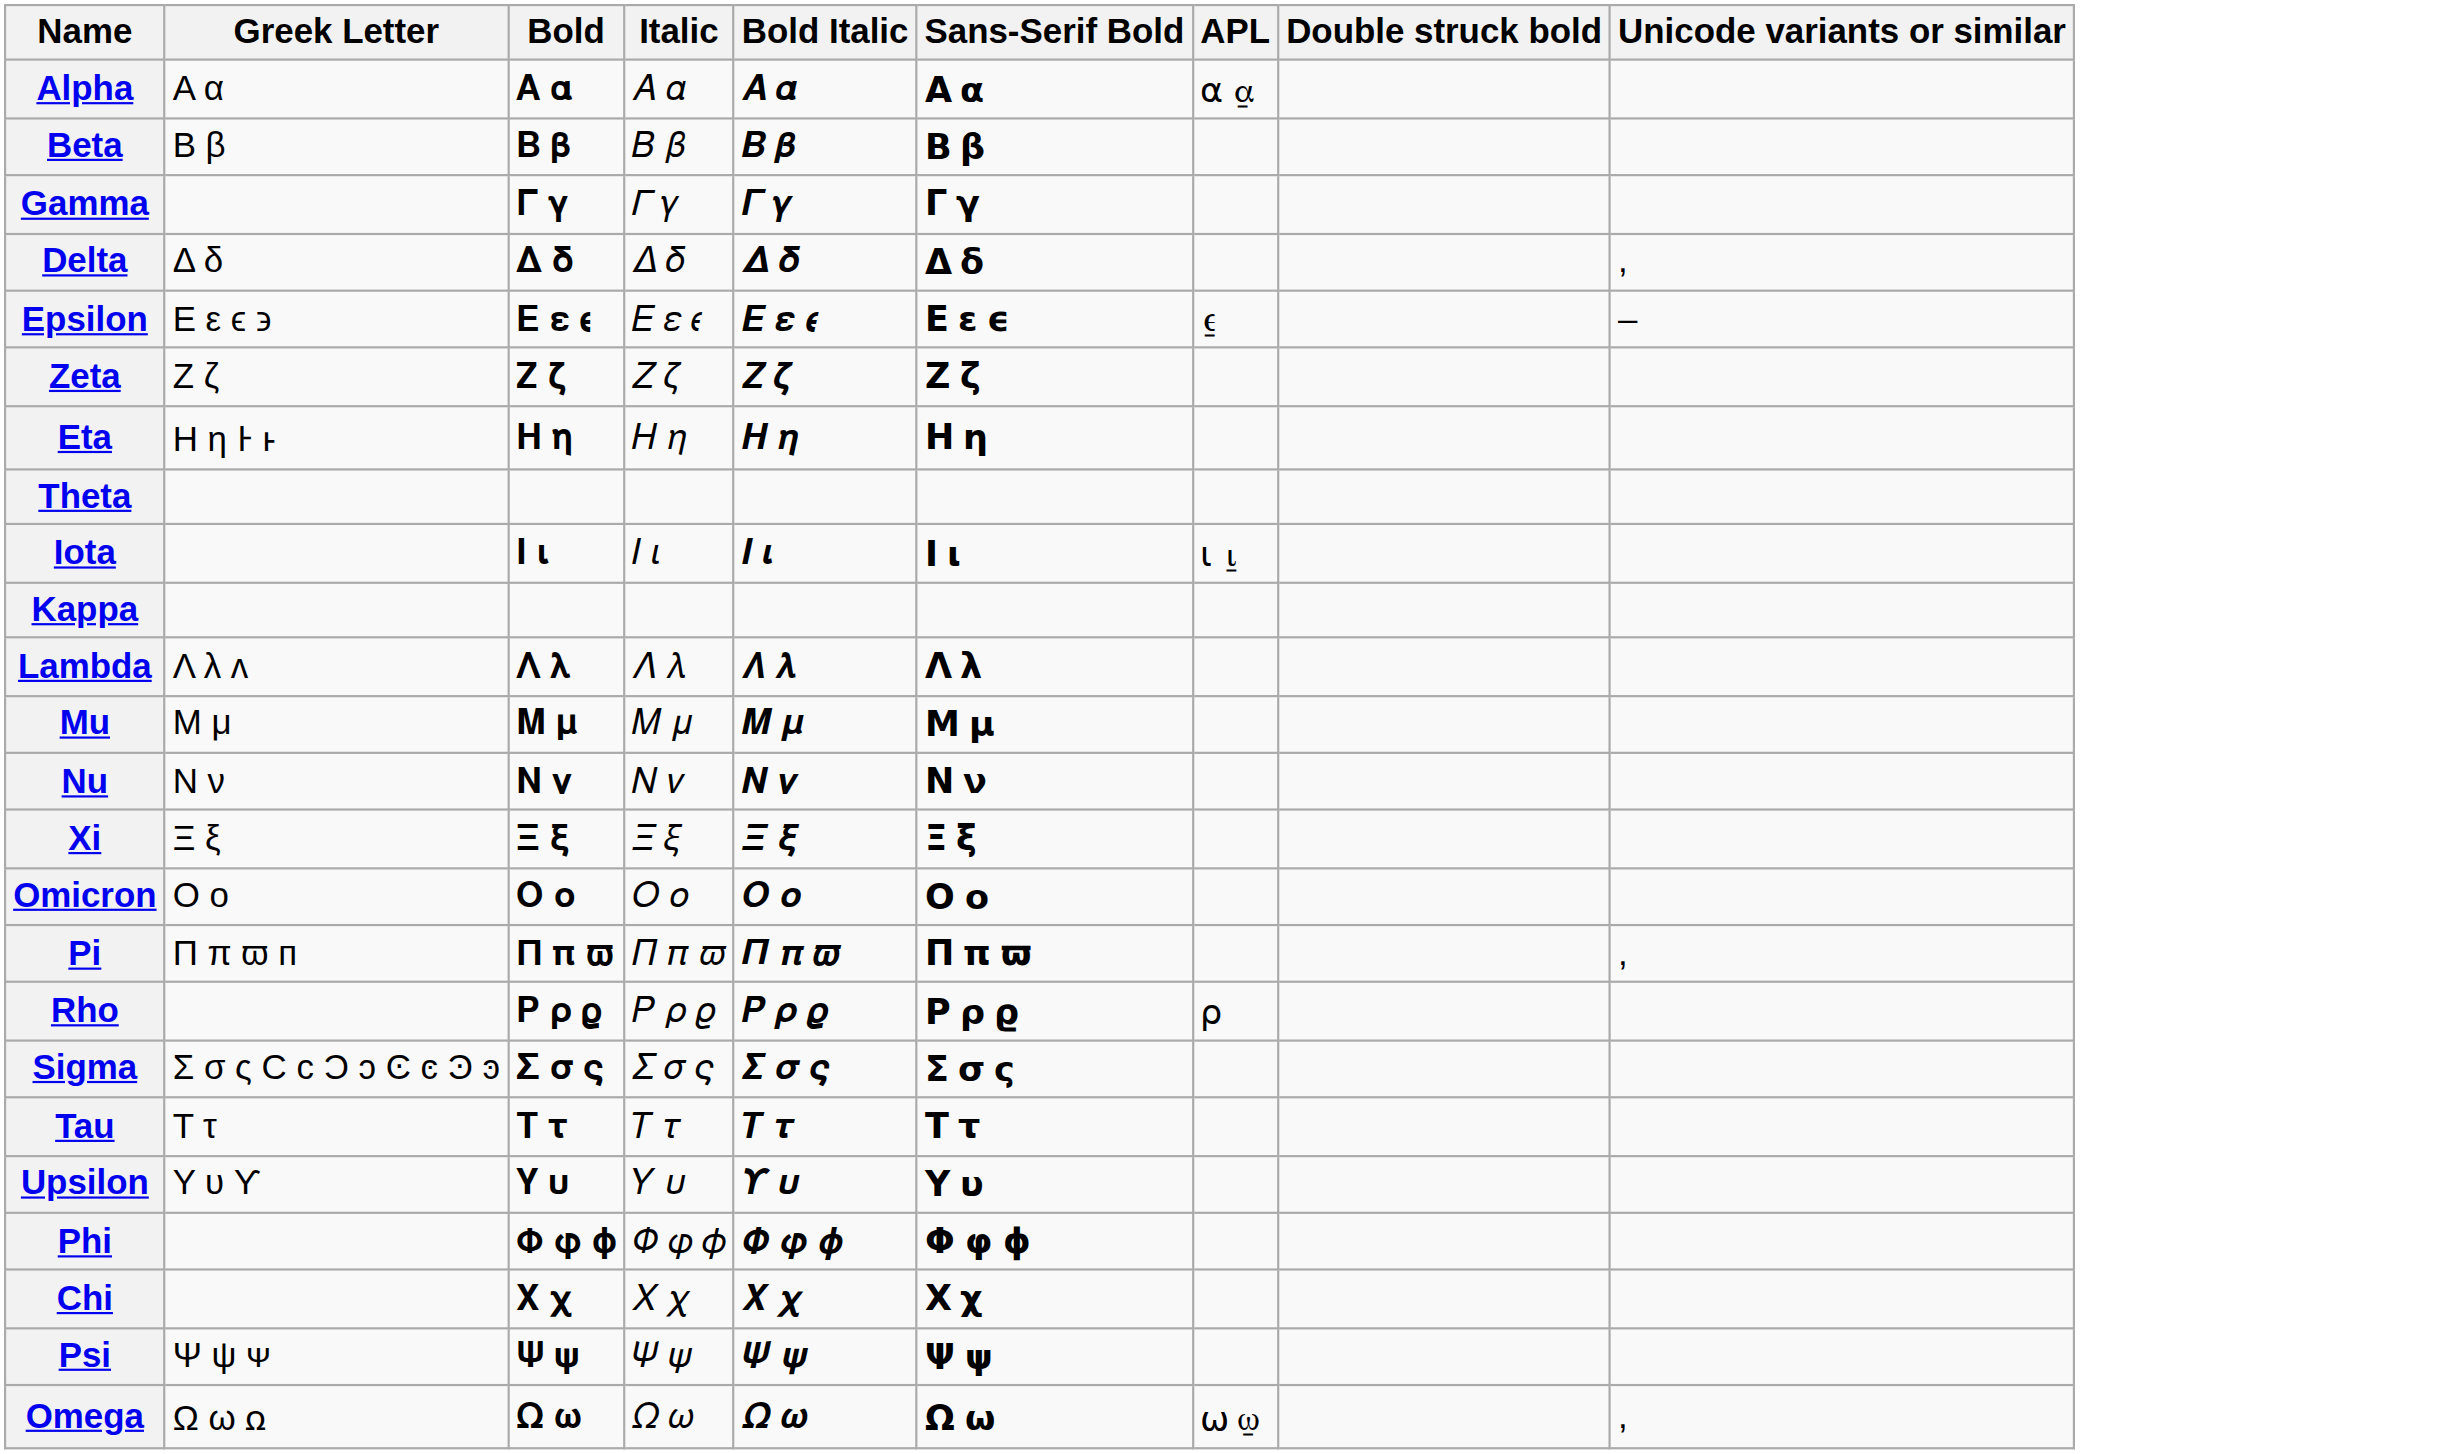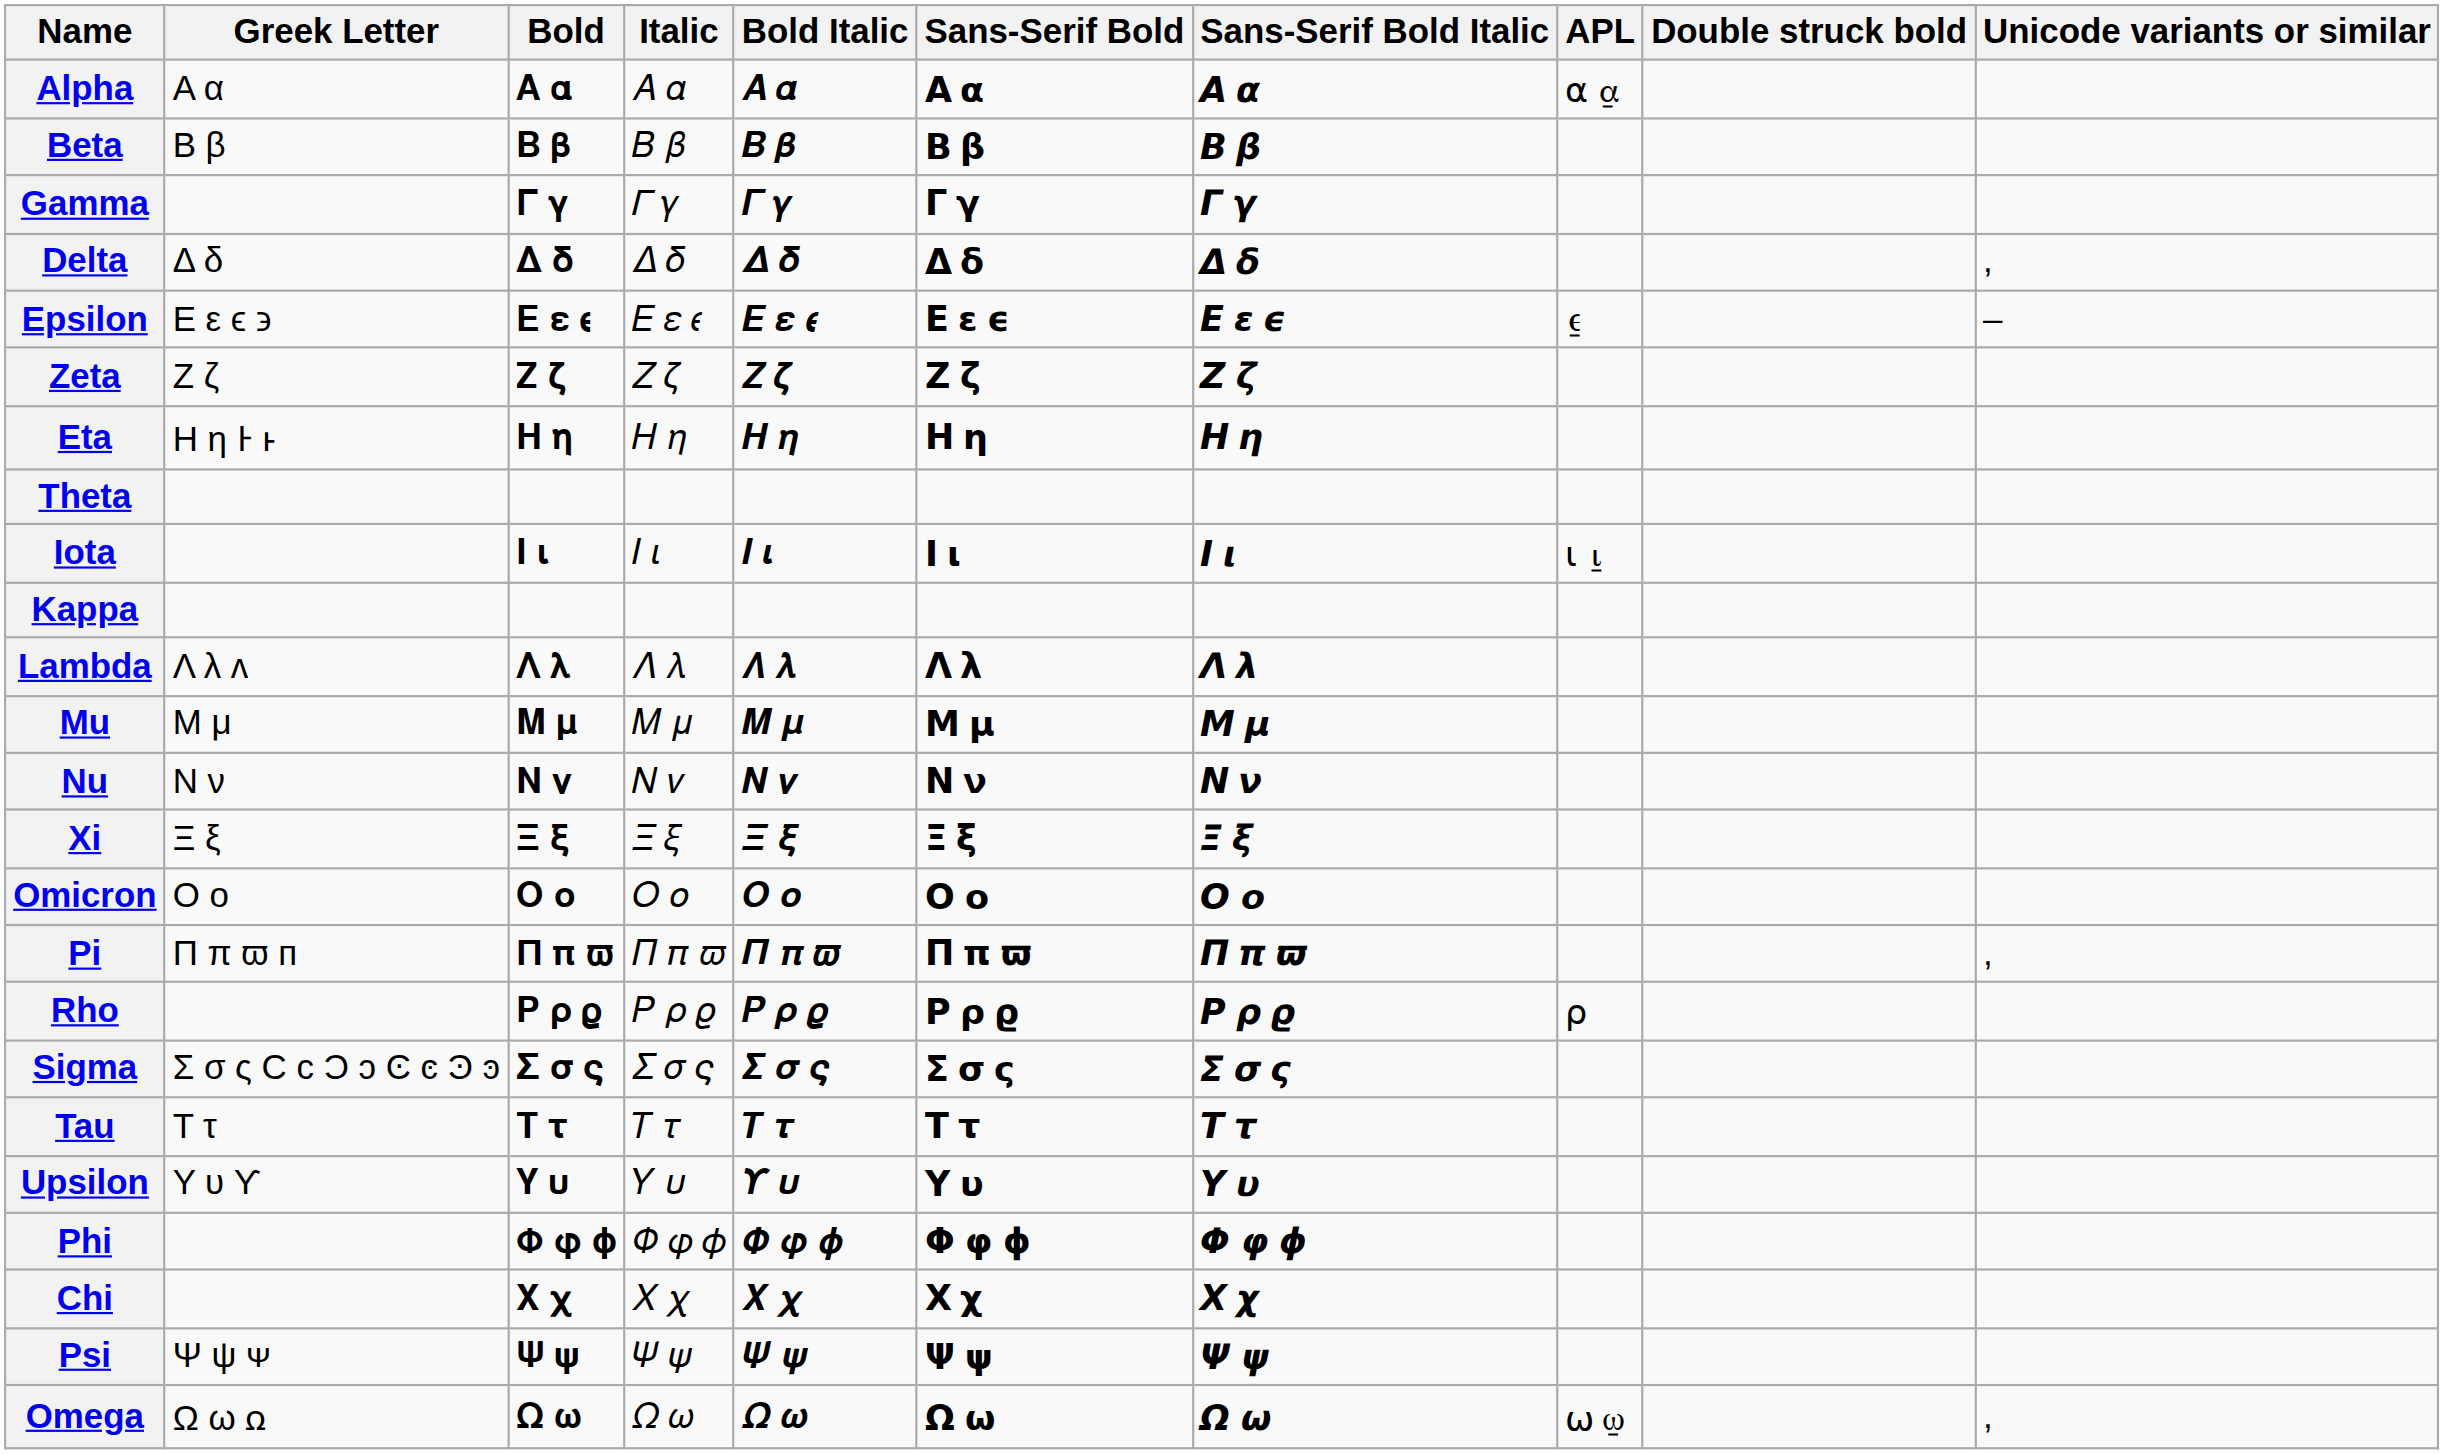 <table class="wikitable plainrowheaders">
 <tr>
 <th scope="col">Name</th>
 <th scope="col">Greek Letter</th>
 <th scope="col">Bold</th>
 <th scope="col">Italic</th>
 <th scope="col">Bold Italic</th>
 <th scope="col">Sans-Serif Bold</th>
+<th scope="col">Sans-Serif Bold Italic</th>
 <th scope="col">APL</th>
 <th scope="col">Double struck bold</th>
 <th scope="col">Unicode variants or similar</th>
 </tr>
 <tr>
 <th scope="row"><a href='#'>Alpha</a></th>
 <td>Α α</td>
 <td>𝚨 𝛂</td>
 <td>𝛢 𝛼</td>
 <td>𝜜 𝜶</td>
 <td>𝝖 𝝰</td>
+<td>𝞐 𝞪</td>
 <td>⍺ ⍶</td>
 <td></td>
 <td></td>
 </tr>
 <tr>
 <th scope="row"><a href='#'>Beta</a></th>
 <td>Β β </td>
 <td>𝚩 𝛃</td>
 <td>𝛣 𝛽</td>
 <td>𝜝 𝜷</td>
 <td>𝝗 𝝱</td>
+<td>𝞑 𝞫</td>
 <td></td>
 <td></td>
 <td></td>
 </tr>
 <tr>
 <th scope="row"><a href='#'>Gamma</a></th>
 <td></td>
 <td>𝚪 𝛄</td>
 <td>𝛤 𝛾</td>
 <td>𝜞 𝜸</td>
 <td>𝝘 𝝲</td>
+<td>𝞒 𝞬</td>
 <td></td>
 <td></td>
 <td></td>
 </tr>
 <tr>
 <th scope="row"><a href='#'>Delta</a></th>
 <td>Δ δ </td>
 <td>𝚫 𝛅</td>
 <td>𝛥 𝛿</td>
 <td>𝜟 𝜹</td>
 <td>𝝙 𝝳</td>
+<td>𝞓 𝞭</td>
 <td></td>
 <td></td>
 <td>, </td>
 </tr>
 <tr>
 <th scope="row"><a href='#'>Epsilon</a></th>
 <td>Ε ε ϵ ϶</td>
 <td>𝚬 𝛆 𝛜</td>
 <td>𝛦 𝜀 𝜖</td>
 <td>𝜠 𝜺 𝝐</td>
 <td>𝝚 𝝴 𝞊</td>
+<td>𝞔 𝞮 𝟄</td>
 <td>⍷</td>
 <td></td>
 <td>–</td>
 </tr>
 <tr>
 <th scope="row"><a href='#'>Zeta</a></th>
 <td>Ζ ζ</td>
 <td>𝚭 𝛇</td>
 <td>𝛧 𝜁</td>
 <td>𝜡 𝜻</td>
 <td>𝝛 𝝵</td>
+<td>𝞕 𝞯</td>
 <td></td>
 <td></td>
 <td></td>
 </tr>
 <tr>
 <th scope="row"><a href='#'>Eta</a></th>
 <td>Η η Ͱ ͱ</td>
 <td>𝚮 𝛈</td>
 <td>𝛨 𝜂</td>
 <td>𝜢 𝜼</td>
 <td>𝝜 𝝶</td>
+<td>𝞖 𝞰</td>
 <td></td>
 <td></td>
 <td></td>
 </tr>
 <tr>
 <th scope="row"><a href='#'>Theta</a></th>
+<td></td>
 <td></td>
 <td></td>
 <td></td>
 <td></td>
 <td></td>
 <td></td>
 <td></td>
 <td></td>
 </tr>
 <tr>
 <th scope="row"><a href='#'>Iota</a></th>
 <td></td>
 <td>𝚰 𝛊</td>
 <td>𝛪 𝜄</td>
 <td>𝜤 𝜾</td>
 <td>𝝞 𝝸</td>
+<td>𝞘 𝞲</td>
 <td>⍳ ⍸</td>
 <td></td>
 <td></td>
 </tr>
 <tr>
 <th scope="row"><a href='#'>Kappa</a></th>
+<td></td>
 <td></td>
 <td></td>
 <td></td>
 <td></td>
 <td></td>
 <td></td>
 <td></td>
 <td></td>
 </tr>
 <tr>
 <th scope="row"><a href='#'>Lambda</a></th>
 <td>Λ λ ᴧ</td>
 <td>𝚲 𝛌</td>
 <td>𝛬 𝜆</td>
 <td>𝜦 𝝀</td>
 <td>𝝠 𝝺</td>
+<td>𝞚 𝞴</td>
 <td></td>
 <td></td>
 <td></td>
 </tr>
 <tr>
 <th scope="row"><a href='#'>Mu</a></th>
 <td>Μ μ</td>
 <td>𝚳 𝛍</td>
 <td>𝛭 𝜇</td>
 <td>𝜧 𝝁</td>
 <td>𝝡 𝝻</td>
+<td>𝞛 𝞵</td>
 <td></td>
 <td></td>
 <td></td>
 </tr>
 <tr>
 <th scope="row"><a href='#'>Nu</a></th>
 <td>Ν ν</td>
 <td>𝚴 𝛎</td>
 <td>𝛮 𝜈</td>
 <td>𝜨 𝝂</td>
 <td>𝝢 𝝼</td>
+<td>𝞜 𝞶</td>
 <td></td>
 <td></td>
 <td></td>
 </tr>
 <tr>
 <th scope="row"><a href='#'>Xi</a></th>
 <td>Ξ ξ</td>
 <td>𝚵 𝛏</td>
 <td>𝛯 𝜉</td>
 <td>𝜩 𝝃</td>
 <td>𝝣 𝝽</td>
+<td>𝞝 𝞷</td>
 <td></td>
 <td></td>
 <td></td>
 </tr>
 <tr>
 <th scope="row"><a href='#'>Omicron</a></th>
 <td>Ο ο</td>
 <td>𝚶 𝛐</td>
 <td>𝛰 𝜊</td>
 <td>𝜪 𝝄</td>
 <td>𝝤 𝝾</td>
+<td>𝞞 𝞸</td>
 <td></td>
 <td></td>
 <td></td>
 </tr>
 <tr>
 <th scope="row"><a href='#'>Pi</a></th>
 <td>Π π ϖ ᴨ</td>
 <td>𝚷 𝛑 𝛡</td>
 <td>𝛱 𝜋 𝜛</td>
 <td>𝜫 𝝅 𝝕</td>
 <td>𝝥 𝝿 𝞏</td>
+<td>𝞟 𝞹 𝟉</td>
 <td></td>
 <td></td>
 <td>, </td>
 </tr>
 <tr>
 <th scope="row"><a href='#'>Rho</a></th>
 <td></td>
 <td>𝚸 𝛒 𝛠</td>
 <td>𝛲 𝜌 𝜚</td>
 <td>𝜬 𝝆 𝝔</td>
 <td>𝝦 𝞀 𝞎</td>
+<td>𝞠 𝞺 𝟈</td>
 <td>⍴</td>
 <td></td>
 <td></td>
 </tr>
 <tr>
 <th scope="row"><a href='#'>Sigma</a></th>
 <td>Σ σ ς Ϲ ϲ Ͻ  ͻ Ͼ ͼ Ͽ ͽ</td>
 <td>𝚺 𝛔 𝛓</td>
 <td>𝛴 𝜎 𝜍</td>
 <td>𝜮 𝝈 𝝇</td>
 <td>𝝨 𝞂 𝞁</td>
+<td>𝞢 𝞼 𝞻</td>
 <td></td>
 <td></td>
 <td></td>
 </tr>
 <tr>
 <th scope="row"><a href='#'>Tau</a></th>
 <td>Τ τ</td>
 <td>𝚻 𝛕</td>
 <td>𝛵 𝜏</td>
 <td>𝜯 𝝉</td>
 <td>𝝩 𝞃</td>
+<td>𝞣 𝞽</td>
 <td></td>
 <td></td>
 <td></td>
 </tr>
 <tr>
 <th scope="row"><a href='#'>Upsilon</a></th>
 <td>Υ υ ϒ</td>
 <td>𝚼 𝛖</td>
 <td>𝛶 𝜐</td>
 <td>𝜰 𝝊</td>
 <td>𝝪 𝞄</td>
+<td>𝞤 𝞾</td>
 <td></td>
 <td></td>
 <td></td>
 </tr>
 <tr>
 <th scope="row"><a href='#'>Phi</a></th>
 <td></td>
 <td>𝚽 𝛗 𝛟</td>
 <td>𝛷 𝜑 𝜙</td>
 <td>𝜱 𝝋 𝝓</td>
 <td>𝝫 𝞅 𝞍</td>
+<td>𝞥 𝞿 𝟇</td>
 <td></td>
 <td></td>
 <td></td>
 </tr>
 <tr>
 <th scope="row"><a href='#'>Chi</a></th>
 <td></td>
 <td>𝚾 𝛘</td>
 <td>𝛸 𝜒</td>
 <td>𝜲 𝝌</td>
 <td>𝝬 𝞆</td>
+<td>𝞦 𝟀</td>
 <td></td>
 <td></td>
 <td></td>
 </tr>
 <tr>
 <th scope="row"><a href='#'>Psi</a></th>
 <td>Ψ ψ ᴪ</td>
 <td>𝚿 𝛙</td>
 <td>𝛹 𝜓</td>
 <td>𝜳 𝝍</td>
 <td>𝝭 𝞇</td>
+<td>𝞧 𝟁</td>
 <td></td>
 <td></td>
 <td></td>
 </tr>
 <tr>
 <th scope="row"><a href='#'>Omega</a></th>
 <td>Ω ω ꭥ</td>
 <td>𝛀 𝛚</td>
 <td>𝛺 𝜔</td>
 <td>𝜴 𝝎</td>
 <td>𝝮 𝞈</td>
+<td>𝞨 𝟂</td>
 <td>⍵ ⍹</td>
 <td></td>
 <td>, </td>
 </tr>
 </table>
